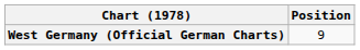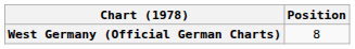 <table class="wikitable plainrowheaders" style="text-align:center">
 <tr>
 <th>Chart (1978)</th>
 <th>Position</th>
 </tr>
 <tr>
 <th scope="row">West Germany (Official German Charts)</th>
-<td>9</td>
+<td>8</td>
 </tr>
 </table>
